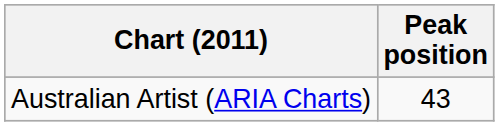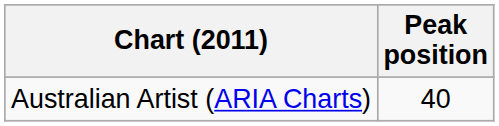 <table class="wikitable">
 <tr>
 <th>Chart (2011)</th>
 <th>Peak<br>position</th>
 </tr>
 <tr>
 <td>Australian Artist (<a href='#'>ARIA Charts</a>)</td>
-<td align="center">43</td>
+<td align="center">40</td>
 </tr>
 </table>
